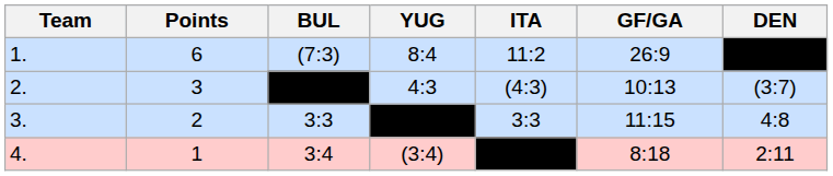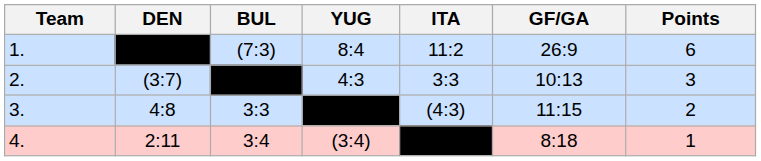 <table class="wikitable" bgcolor="#EFEFFF" width="50%">
 <tr bgcolor="#BCD2EE">
 <th>Team</th>
-<th>Points</th>
+<th>DEN</th>
 <th>BUL</th>
 <th>YUG</th>
 <th>ITA</th>
 <th>GF/GA</th>
-<th>DEN</th>
+<th>Points</th>
 </tr>
 <tr bgcolor="#CAE1FF" align="center">
 <td align="left">1. </td>
-<td>6</td>
+<td style="background:#000000;"></td>
 <td>(7:3)</td>
 <td>8:4</td>
 <td>11:2</td>
 <td>26:9</td>
-<td style="background:#000000;"></td>
+<td>6</td>
 </tr>
 <tr bgcolor="#CAE1FF" align="center">
 <td align="left">2. </td>
-<td>3</td>
+<td>(3:7)</td>
 <td style="background:#000000;"></td>
 <td>4:3</td>
-<td>(4:3)</td>
+<td>3:3</td>
 <td>10:13</td>
-<td>(3:7)</td>
+<td>3</td>
 </tr>
 <tr bgcolor="#CAE1FF" align="center">
 <td align="left">3. </td>
-<td>2</td>
+<td>4:8</td>
 <td>3:3</td>
 <td style="background:#000000;"></td>
-<td>3:3</td>
+<td>(4:3)</td>
 <td>11:15</td>
-<td>4:8</td>
+<td>2</td>
 </tr>
 <tr bgcolor="#ffcccc" align="center">
 <td align="left">4. </td>
-<td>1</td>
+<td>2:11</td>
 <td>3:4</td>
 <td>(3:4)</td>
 <td style="background:#000000;"></td>
 <td>8:18</td>
-<td>2:11</td>
+<td>1</td>
 </tr>
 </table>
